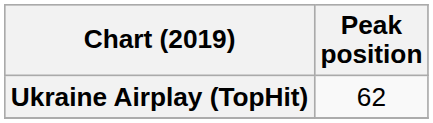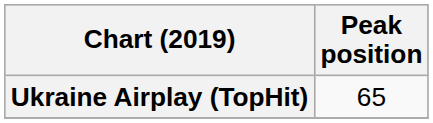 <table class="wikitable plainrowheaders" style="text-align:center">
 <tr>
 <th scope="col">Chart (2019)</th>
 <th scope="col">Peak<br>position</th>
 </tr>
 <tr>
 <th scope="row">Ukraine Airplay (TopHit)</th>
-<td>62</td>
+<td>65</td>
 </tr>
 <tr>
 </tr>
 </table>
